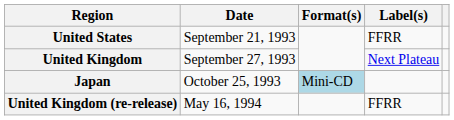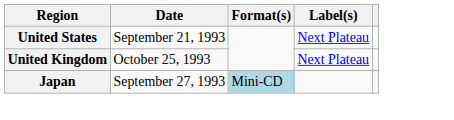 <table class="wikitable plainrowheaders">
 <tr>
 <th scope="col">Region</th>
 <th scope="col">Date</th>
 <th scope="col">Format(s)</th>
 <th scope="col">Label(s)</th>
 <th scope="col"></th>
 </tr>
 <tr>
 <th scope="row">United States</th>
 <td>September 21, 1993</td>
 <td rowspan="2"></td>
-<td>FFRR</td>
+<td><a href='#'>Next Plateau</a></td>
 <td></td>
 </tr>
 <tr>
 <th scope="row">United Kingdom</th>
-<td>September 27, 1993</td>
+<td>October 25, 1993</td>
 <td><a href='#'>Next Plateau</a></td>
 <td></td>
 </tr>
 <tr>
 <th scope="row">Japan</th>
-<td>October 25, 1993</td>
+<td>September 27, 1993</td>
 <td style="background: lightblue;">Mini-CD</td>
 <td></td>
 <td></td>
 </tr>
-<tr>
-<th scope="row">United Kingdom (re-release)</th>
-<td>May 16, 1994</td>
-<td></td>
-<td>FFRR</td>
-<td></td>
-</tr>
 </table>
